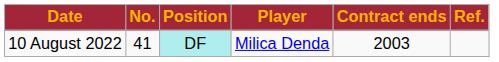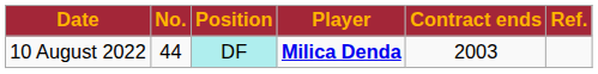 <table class="wikitable plainrowheaders sortable">
 <tr>
 <th style="background:#A32638; color:#FFB300;"><strong>Date</strong></th>
 <th style="background:#A32638; color:#FFB300;"><strong>No.</strong></th>
 <th style="background:#A32638; color:#FFB300;"><strong>Position</strong></th>
 <th style="background:#A32638; color:#FFB300;"><strong> Player</strong></th>
 <th style="background:#A32638; color:#FFB300;"><strong> Contract ends</strong></th>
 <th style="background:#A32638; color:#FFB300;"><strong>Ref.</strong></th>
 </tr>
 <tr>
 <td>10 August 2022</td>
-<td style="text-align:center;">41</td>
+<td style="text-align:center;">44</td>
 <td style="background: paleturquoise; text-align:center;">DF</td>
-<td> <a href='#'>Milica Denda</a></td>
+<td><strong> <a href='#'>Milica Denda</a></strong></td>
 <td style="text-align:center;">2003</td>
 <td></td>
 </tr>
 </table>
